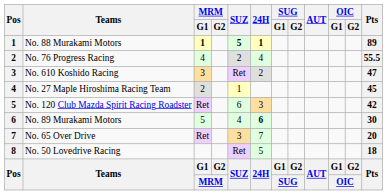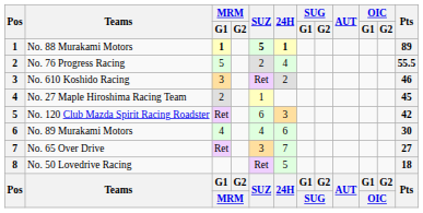 <table class="wikitable" style="font-size:85%; text-align:center">
 <tr>
 <th rowspan=2>Pos</th>
 <th rowspan=2>Teams</th>
 <th colspan=2><a href='#'>MRM</a></th>
 <th rowspan=2><a href='#'>SUZ</a></th>
 <th rowspan=2><a href='#'>24H</a></th>
 <th colspan=2><a href='#'>SUG</a></th>
 <th rowspan=2><a href='#'>AUT</a></th>
 <th colspan=2><a href='#'>OIC</a></th>
 <th rowspan=2>Pts</th>
 </tr>
 <tr>
 <th>G1</th>
 <th>G2</th>
 <th>G1</th>
 <th>G2</th>
 <th>G1</th>
 <th>G2</th>
 </tr>
 <tr>
 <th>1</th>
 <td align="left"> No. 88 Murakami Motors</td>
 <td style="background:#FFFFBF;"><strong>1</strong></td>
 <td></td>
 <td style="background:#DFFFDF;"><strong>5</strong></td>
 <td style="background:#FFFFBF;"><strong>1</strong></td>
 <td></td>
 <td></td>
 <td></td>
 <td></td>
 <td></td>
 <th>89</th>
 </tr>
 <tr>
 <th>2</th>
 <td align="left"> No. 76 Progress Racing</td>
-<td style="background:#DFFFDF;">4</td>
+<td style="background:#DFFFDF;">5</td>
 <td></td>
 <td style="background:#DFDFDF;">2</td>
 <td style="background:#DFFFDF;">4</td>
 <td></td>
 <td></td>
 <td></td>
 <td></td>
 <td></td>
 <th>55.5</th>
 </tr>
 <tr>
 <th>3</th>
 <td align="left"> No. 610 Koshido Racing</td>
 <td style="background:#FFDF9F;">3</td>
 <td></td>
 <td style="background:#EFCFFF;">Ret</td>
 <td style="background:#DFDFDF;">2</td>
 <td></td>
 <td></td>
 <td></td>
 <td></td>
 <td></td>
-<th>47</th>
+<th>46</th>
 </tr>
 <tr>
 <th>4</th>
 <td align="left"> No. 27 Maple Hiroshima Racing Team</td>
 <td style="background:#DFDFDF;">2</td>
 <td></td>
 <td style="background:#FFFFBF;">1</td>
 <td></td>
 <td></td>
 <td></td>
 <td></td>
 <td></td>
 <td></td>
 <th>45</th>
 </tr>
 <tr>
 <th>5</th>
 <td align="left"> No. 120 <a href='#'>Club Mazda Spirit Racing Roadster</a></td>
 <td style="background:#EFCFFF;">Ret</td>
 <td></td>
 <td style="background:#DFFFDF;">6</td>
 <td style="background:#FFDF9F;">3</td>
 <td></td>
 <td></td>
 <td></td>
 <td></td>
 <td></td>
 <th>42</th>
 </tr>
 <tr>
 <th>6</th>
 <td align="left"> No. 89 Murakami Motors</td>
-<td style="background:#DFFFDF;">5</td>
+<td style="background:#DFFFDF;">4</td>
 <td></td>
 <td style="background:#DFFFDF;">4</td>
-<td style="background:#DFFFDF;"><strong>6</strong></td>
+<td style="background:#DFFFDF;">6</td>
 <td></td>
 <td></td>
 <td></td>
 <td></td>
 <td></td>
 <th>30</th>
 </tr>
 <tr>
 <th>7</th>
 <td align="left"> No. 65 Over Drive</td>
 <td style="background:#EFCFFF;">Ret</td>
 <td></td>
 <td style="background:#FFDF9F;">3</td>
 <td style="background:#DFFFDF;">7</td>
 <td></td>
 <td></td>
 <td></td>
 <td></td>
 <td></td>
-<th>20</th>
+<th>27</th>
 </tr>
 <tr>
 <th>8</th>
 <td align="left"> No. 50 Lovedrive Racing</td>
 <td></td>
 <td></td>
 <td style="background:#EFCFFF;">Ret</td>
 <td style="background:#DFFFDF;">5</td>
 <td></td>
 <td></td>
 <td></td>
 <td></td>
 <td></td>
 <th>18</th>
 </tr>
 <tr>
 <th rowspan=2>Pos</th>
 <th rowspan=2>Teams</th>
 <th>G1</th>
 <th>G2</th>
 <th rowspan=2><a href='#'>SUZ</a></th>
 <th rowspan=2><a href='#'>24H</a></th>
 <th>G1</th>
 <th>G2</th>
 <th rowspan=2><a href='#'>AUT</a></th>
 <th>G1</th>
 <th>G2</th>
 <th rowspan=2>Pts</th>
 </tr>
 <tr>
 <th colspan=2><a href='#'>MRM</a></th>
 <th colspan=2><a href='#'>SUG</a></th>
 <th colspan=2><a href='#'>OIC</a></th>
 </tr>
 </table>
